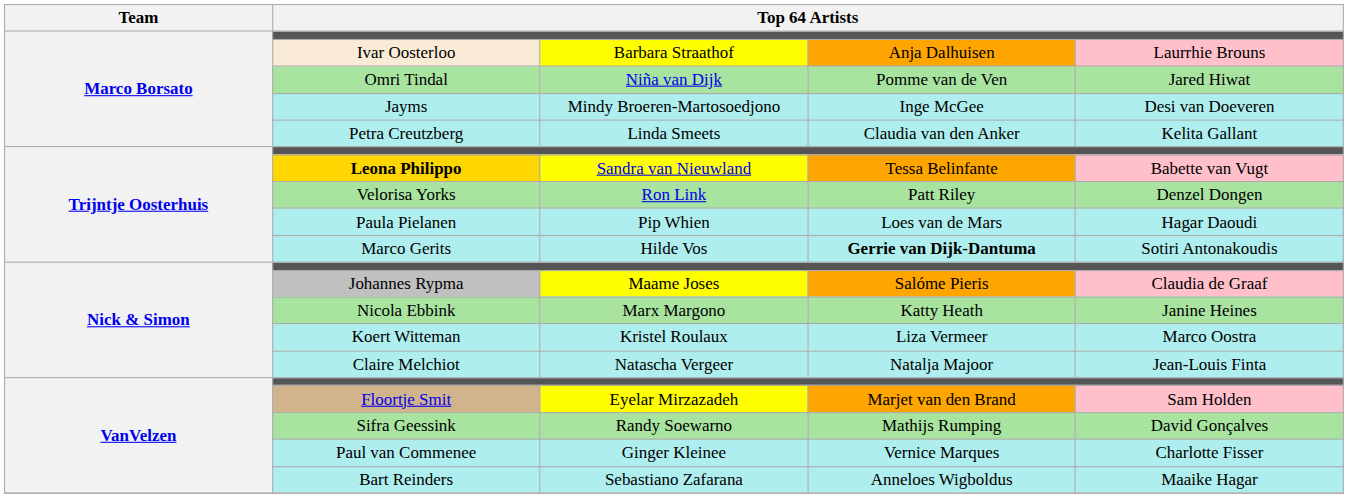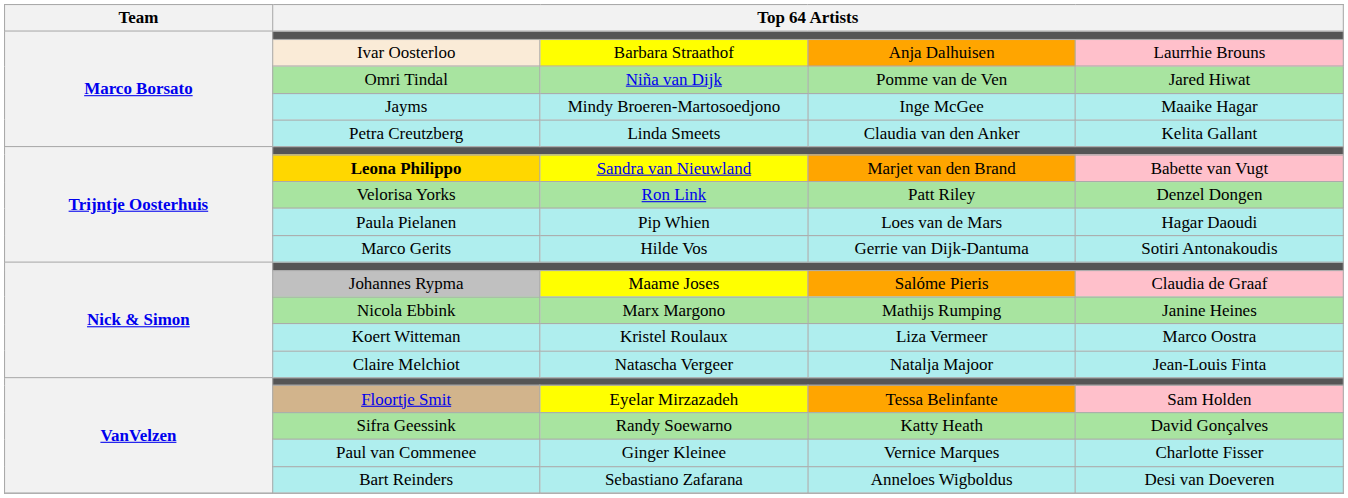 <table class="wikitable" style="font-size:100%; text-align:center; width:100%">
 <tr>
 <th width="20%">Team</th>
 <th colspan="8">Top 64 Artists</th>
 </tr>
 <tr>
 <th rowspan="5"><a href='#'>Marco Borsato</a></th>
 <td colspan="5" style="background:#555555"></td>
 </tr>
 <tr>
 <td style="background:antiquewhite; width:20%">Ivar Oosterloo</td>
 <td style="background:yellow; width:20%">Barbara Straathof</td>
 <td style="background:orange; width:20%">Anja Dalhuisen</td>
 <td style="background:#FFC0CB">Laurrhie Brouns</td>
 </tr>
 <tr>
 <td style="background:#A8E4A0">Omri Tindal</td>
 <td style="background:#A8E4A0"><a href='#'>Niña van Dijk</a></td>
 <td style="background:#A8E4A0">Pomme van de Ven</td>
 <td style="background:#A8E4A0">Jared Hiwat</td>
 </tr>
 <tr>
 <td style="background:#afeeee">Jayms</td>
 <td style="background:#afeeee">Mindy Broeren-Martosoedjono</td>
 <td style="background:#afeeee">Inge McGee</td>
-<td style="background:#afeeee">Desi van Doeveren</td>
+<td style="background:#afeeee">Maaike Hagar</td>
 </tr>
 <tr>
 <td style="background:#afeeee">Petra Creutzberg</td>
 <td style="background:#afeeee">Linda Smeets</td>
 <td style="background:#afeeee">Claudia van den Anker</td>
 <td style="background:#afeeee">Kelita Gallant</td>
 </tr>
 <tr>
 <th rowspan="5"><a href='#'>Trijntje Oosterhuis</a></th>
 <td colspan="5" style="background:#555555"></td>
 </tr>
 <tr>
 <td style="background:gold"><strong>Leona Philippo</strong></td>
 <td style="background:yellow"><a href='#'>Sandra van Nieuwland</a></td>
-<td style="background:orange">Tessa Belinfante</td>
+<td style="background:orange">Marjet van den Brand</td>
 <td style="background:#FFC0CB; width:20%">Babette van Vugt</td>
 </tr>
 <tr>
 <td style="background:#A8E4A0">Velorisa Yorks</td>
 <td style="background:#A8E4A0"><a href='#'>Ron Link</a></td>
 <td style="background:#A8E4A0">Patt Riley</td>
 <td style="background:#A8E4A0">Denzel Dongen</td>
 </tr>
 <tr>
 <td style="background:#afeeee">Paula Pielanen</td>
 <td style="background:#afeeee">Pip Whien</td>
 <td style="background:#afeeee">Loes van de Mars</td>
 <td style="background:#afeeee">Hagar Daoudi</td>
 </tr>
 <tr>
 <td style="background:#afeeee">Marco Gerits</td>
 <td style="background:#afeeee">Hilde Vos</td>
-<td style="background:#afeeee"><strong>Gerrie van Dijk-Dantuma</strong></td>
+<td style="background:#afeeee">Gerrie van Dijk-Dantuma</td>
 <td style="background:#afeeee">Sotiri Antonakoudis</td>
 </tr>
 <tr>
 <th rowspan="5"><a href='#'>Nick & Simon</a></th>
 <td colspan="5" style="background:#555555"></td>
 </tr>
 <tr>
 <td style="background:silver">Johannes Rypma</td>
 <td style="background:yellow">Maame Joses</td>
 <td style="background:orange">Salóme Pieris</td>
 <td style="background:#FFC0CB">Claudia de Graaf</td>
 </tr>
 <tr>
 <td style="background:#A8E4A0">Nicola Ebbink</td>
 <td style="background:#A8E4A0">Marx Margono</td>
-<td style="background:#A8E4A0">Katty Heath</td>
+<td style="background:#A8E4A0">Mathijs Rumping</td>
 <td style="background:#A8E4A0">Janine Heines</td>
 </tr>
 <tr>
 <td style="background:#afeeee">Koert Witteman</td>
 <td style="background:#afeeee">Kristel Roulaux</td>
 <td style="background:#afeeee">Liza Vermeer</td>
 <td style="background:#afeeee">Marco Oostra</td>
 </tr>
 <tr>
 <td style="background:#afeeee">Claire Melchiot</td>
 <td style="background:#afeeee">Natascha Vergeer</td>
 <td style="background:#afeeee">Natalja Majoor</td>
 <td style="background:#afeeee">Jean-Louis Finta</td>
 </tr>
 <tr>
 <th rowspan="5"><a href='#'>VanVelzen</a></th>
 <td colspan="5" style="background:#555555"></td>
 </tr>
 <tr>
 <td style="background:tan"><a href='#'>Floortje Smit</a></td>
 <td style="background:yellow">Eyelar Mirzazadeh</td>
-<td style="background:orange">Marjet van den Brand</td>
+<td style="background:orange">Tessa Belinfante</td>
 <td style="background:#FFC0CB">Sam Holden</td>
 </tr>
 <tr>
 <td style="background:#A8E4A0">Sifra Geessink</td>
 <td style="background:#A8E4A0">Randy Soewarno</td>
-<td style="background:#A8E4A0">Mathijs Rumping</td>
+<td style="background:#A8E4A0">Katty Heath</td>
 <td style="background:#A8E4A0">David Gonçalves</td>
 </tr>
 <tr>
 <td style="background:#afeeee">Paul van Commenee</td>
 <td style="background:#afeeee">Ginger Kleinee</td>
 <td style="background:#afeeee">Vernice Marques</td>
 <td style="background:#afeeee">Charlotte Fisser</td>
 </tr>
 <tr>
 <td style="background:#afeeee">Bart Reinders</td>
 <td style="background:#afeeee">Sebastiano Zafarana</td>
 <td style="background:#afeeee">Anneloes Wigboldus</td>
-<td style="background:#afeeee">Maaike Hagar</td>
+<td style="background:#afeeee">Desi van Doeveren</td>
 </tr>
 <tr>
 </tr>
 </table>
